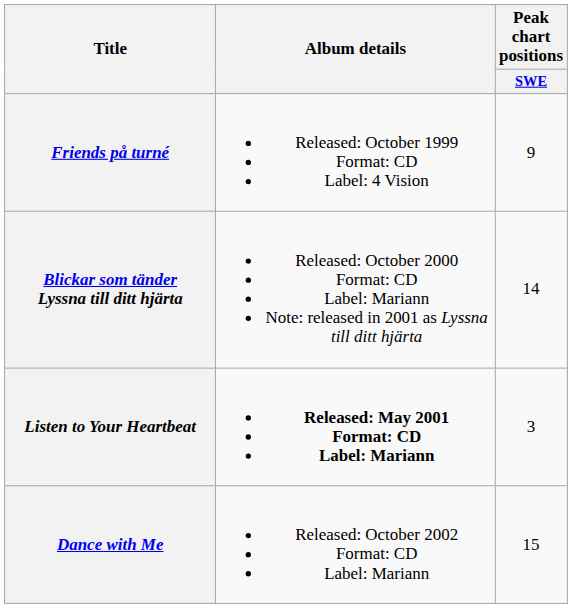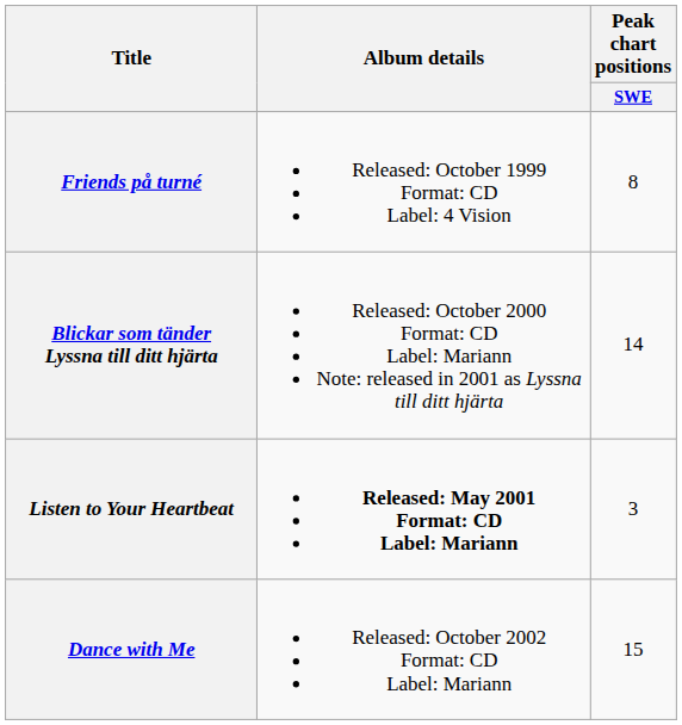 <table class="wikitable plainrowheaders" style="text-align:center;" border="1">
 <tr>
 <th scope="col" rowspan="2" style="width:12em;">Title</th>
 <th scope="col" rowspan="2" style="width:16em;">Album details</th>
 <th scope="col" colspan="1">Peak chart<br>positions</th>
 </tr>
 <tr>
 <th scope="col" style="width:3em; font-size:85%"><a href='#'>SWE</a><br></th>
 </tr>
 <tr>
 <th scope="row"><em><a href='#'>Friends på turné</a></em></th>
 <td><br><ul><li>Released: October 1999</li><li>Format: CD</li><li>Label: 4 Vision</li></ul></td>
-<td>9</td>
+<td>8</td>
 </tr>
 <tr>
 <th scope="row"><em><a href='#'>Blickar som tänder</a></em> <br> <em>Lyssna till ditt hjärta</em></th>
 <td><br><ul><li>Released: October 2000</li><li>Format: CD</li><li>Label: Mariann</li><li>Note: released in 2001 as <em>Lyssna till ditt hjärta</em></li></ul></td>
 <td>14</td>
 </tr>
 <tr>
 <th scope="row"><em>Listen to Your Heartbeat</em></th>
 <td><strong><br><ul><li>Released: May 2001</li><li>Format: CD</li><li>Label: Mariann</li></ul></strong></td>
 <td>3</td>
 </tr>
 <tr>
 <th scope="row"><em><a href='#'>Dance with Me</a></em></th>
 <td><br><ul><li>Released: October 2002</li><li>Format: CD</li><li>Label: Mariann</li></ul></td>
 <td>15</td>
 </tr>
 </table>
